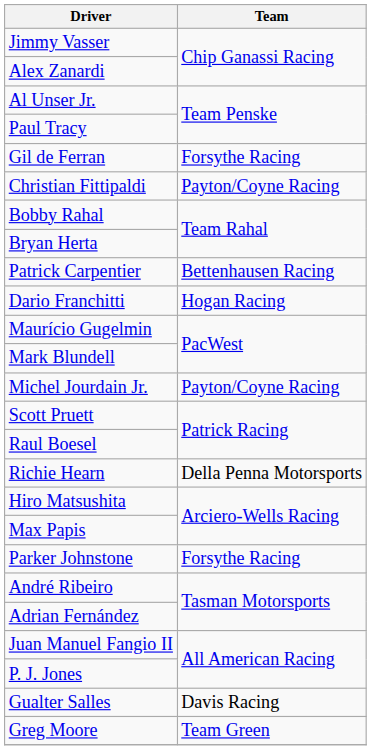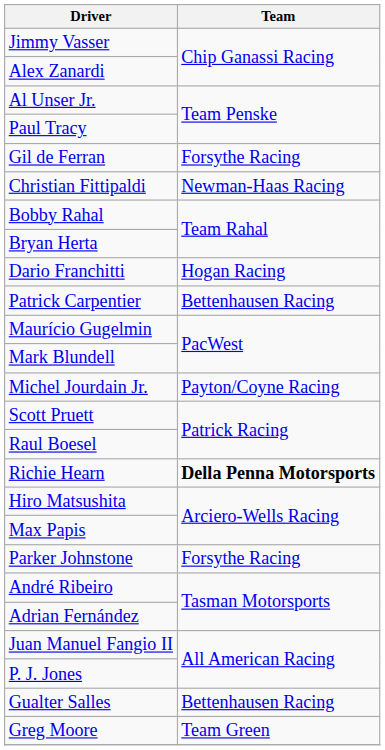 <table class="wikitable sortable">
 <tr style="font-size: 80%;">
 <th scope=col>Driver</th>
 <th scope=col>Team</th>
 </tr>
 <tr>
 <td> <a href='#'>Jimmy Vasser</a></td>
 <td rowspan=2><a href='#'>Chip Ganassi Racing</a></td>
 </tr>
 <tr>
 <td> <a href='#'>Alex Zanardi</a></td>
 </tr>
 <tr>
 <td> <a href='#'>Al Unser Jr.</a></td>
 <td rowspan=2><a href='#'>Team Penske</a></td>
 </tr>
 <tr>
 <td> <a href='#'>Paul Tracy</a></td>
 </tr>
 <tr>
 <td> <a href='#'>Gil de Ferran</a></td>
 <td><a href='#'>Forsythe Racing</a></td>
 </tr>
 <tr>
 <td> <a href='#'>Christian Fittipaldi</a></td>
-<td><a href='#'>Payton/Coyne Racing</a></td>
+<td><a href='#'>Newman-Haas Racing</a></td>
 </tr>
 <tr>
 <td> <a href='#'>Bobby Rahal</a></td>
 <td rowspan=2><a href='#'>Team Rahal</a></td>
 </tr>
 <tr>
 <td> <a href='#'>Bryan Herta</a></td>
 </tr>
 <tr>
+<td> <a href='#'>Dario Franchitti</a></td>
+<td><a href='#'>Hogan Racing</a></td>
+</tr>
+<tr>
 <td> <a href='#'>Patrick Carpentier</a></td>
 <td><a href='#'>Bettenhausen Racing</a></td>
-</tr>
-<tr>
-<td> <a href='#'>Dario Franchitti</a></td>
-<td><a href='#'>Hogan Racing</a></td>
 </tr>
 <tr>
 <td> <a href='#'>Maurício Gugelmin</a></td>
 <td rowspan=2><a href='#'>PacWest</a></td>
 </tr>
 <tr>
 <td> <a href='#'>Mark Blundell</a></td>
 </tr>
 <tr>
 <td> <a href='#'>Michel Jourdain Jr.</a></td>
 <td><a href='#'>Payton/Coyne Racing</a></td>
 </tr>
 <tr>
 <td> <a href='#'>Scott Pruett</a></td>
 <td rowspan=2><a href='#'>Patrick Racing</a></td>
 </tr>
 <tr>
 <td> <a href='#'>Raul Boesel</a></td>
 </tr>
 <tr>
 <td> <a href='#'>Richie Hearn</a></td>
-<td>Della Penna Motorsports</td>
+<td><strong>Della Penna Motorsports</strong></td>
 </tr>
 <tr>
 <td> <a href='#'>Hiro Matsushita</a></td>
 <td rowspan=2><a href='#'>Arciero-Wells Racing</a></td>
 </tr>
 <tr>
 <td> <a href='#'>Max Papis</a></td>
 </tr>
 <tr>
 <td> <a href='#'>Parker Johnstone</a></td>
 <td><a href='#'>Forsythe Racing</a></td>
 </tr>
 <tr>
 <td> <a href='#'>André Ribeiro</a></td>
 <td rowspan=2><a href='#'>Tasman Motorsports</a></td>
 </tr>
 <tr>
 <td> <a href='#'>Adrian Fernández</a></td>
 </tr>
 <tr>
 <td> <a href='#'>Juan Manuel Fangio II</a></td>
 <td rowspan=2><a href='#'>All American Racing</a></td>
 </tr>
 <tr>
 <td> <a href='#'>P. J. Jones</a></td>
 </tr>
 <tr>
 <td> <a href='#'>Gualter Salles</a></td>
-<td>Davis Racing</td>
+<td><a href='#'>Bettenhausen Racing</a></td>
 </tr>
 <tr>
 <td> <a href='#'>Greg Moore</a></td>
 <td><a href='#'>Team Green</a></td>
 </tr>
 <tr>
 </tr>
 </table>
